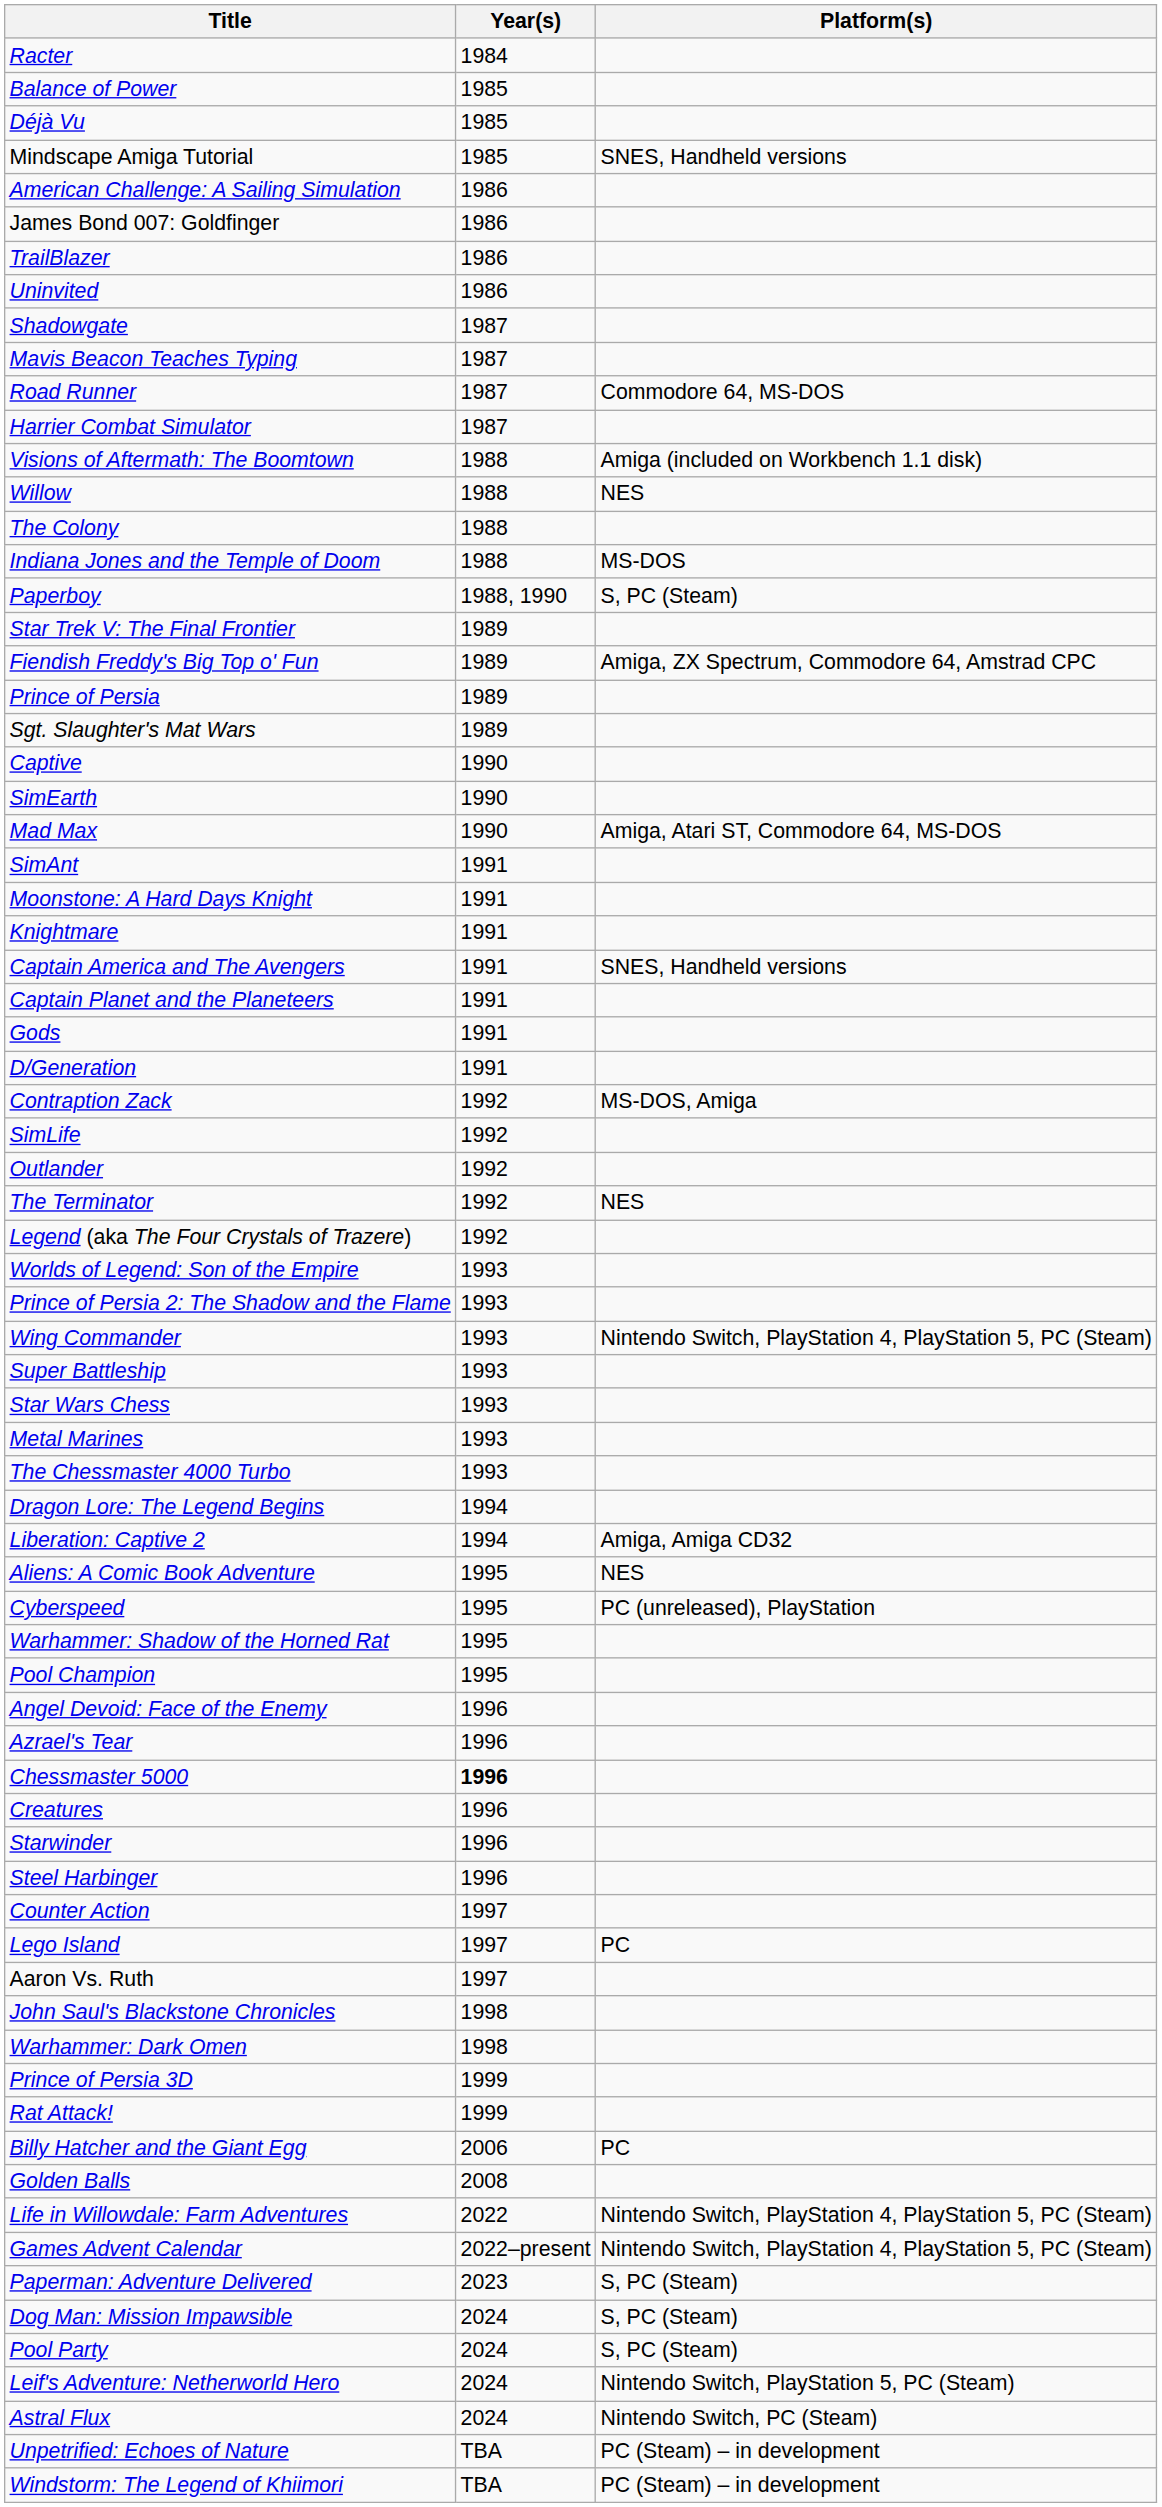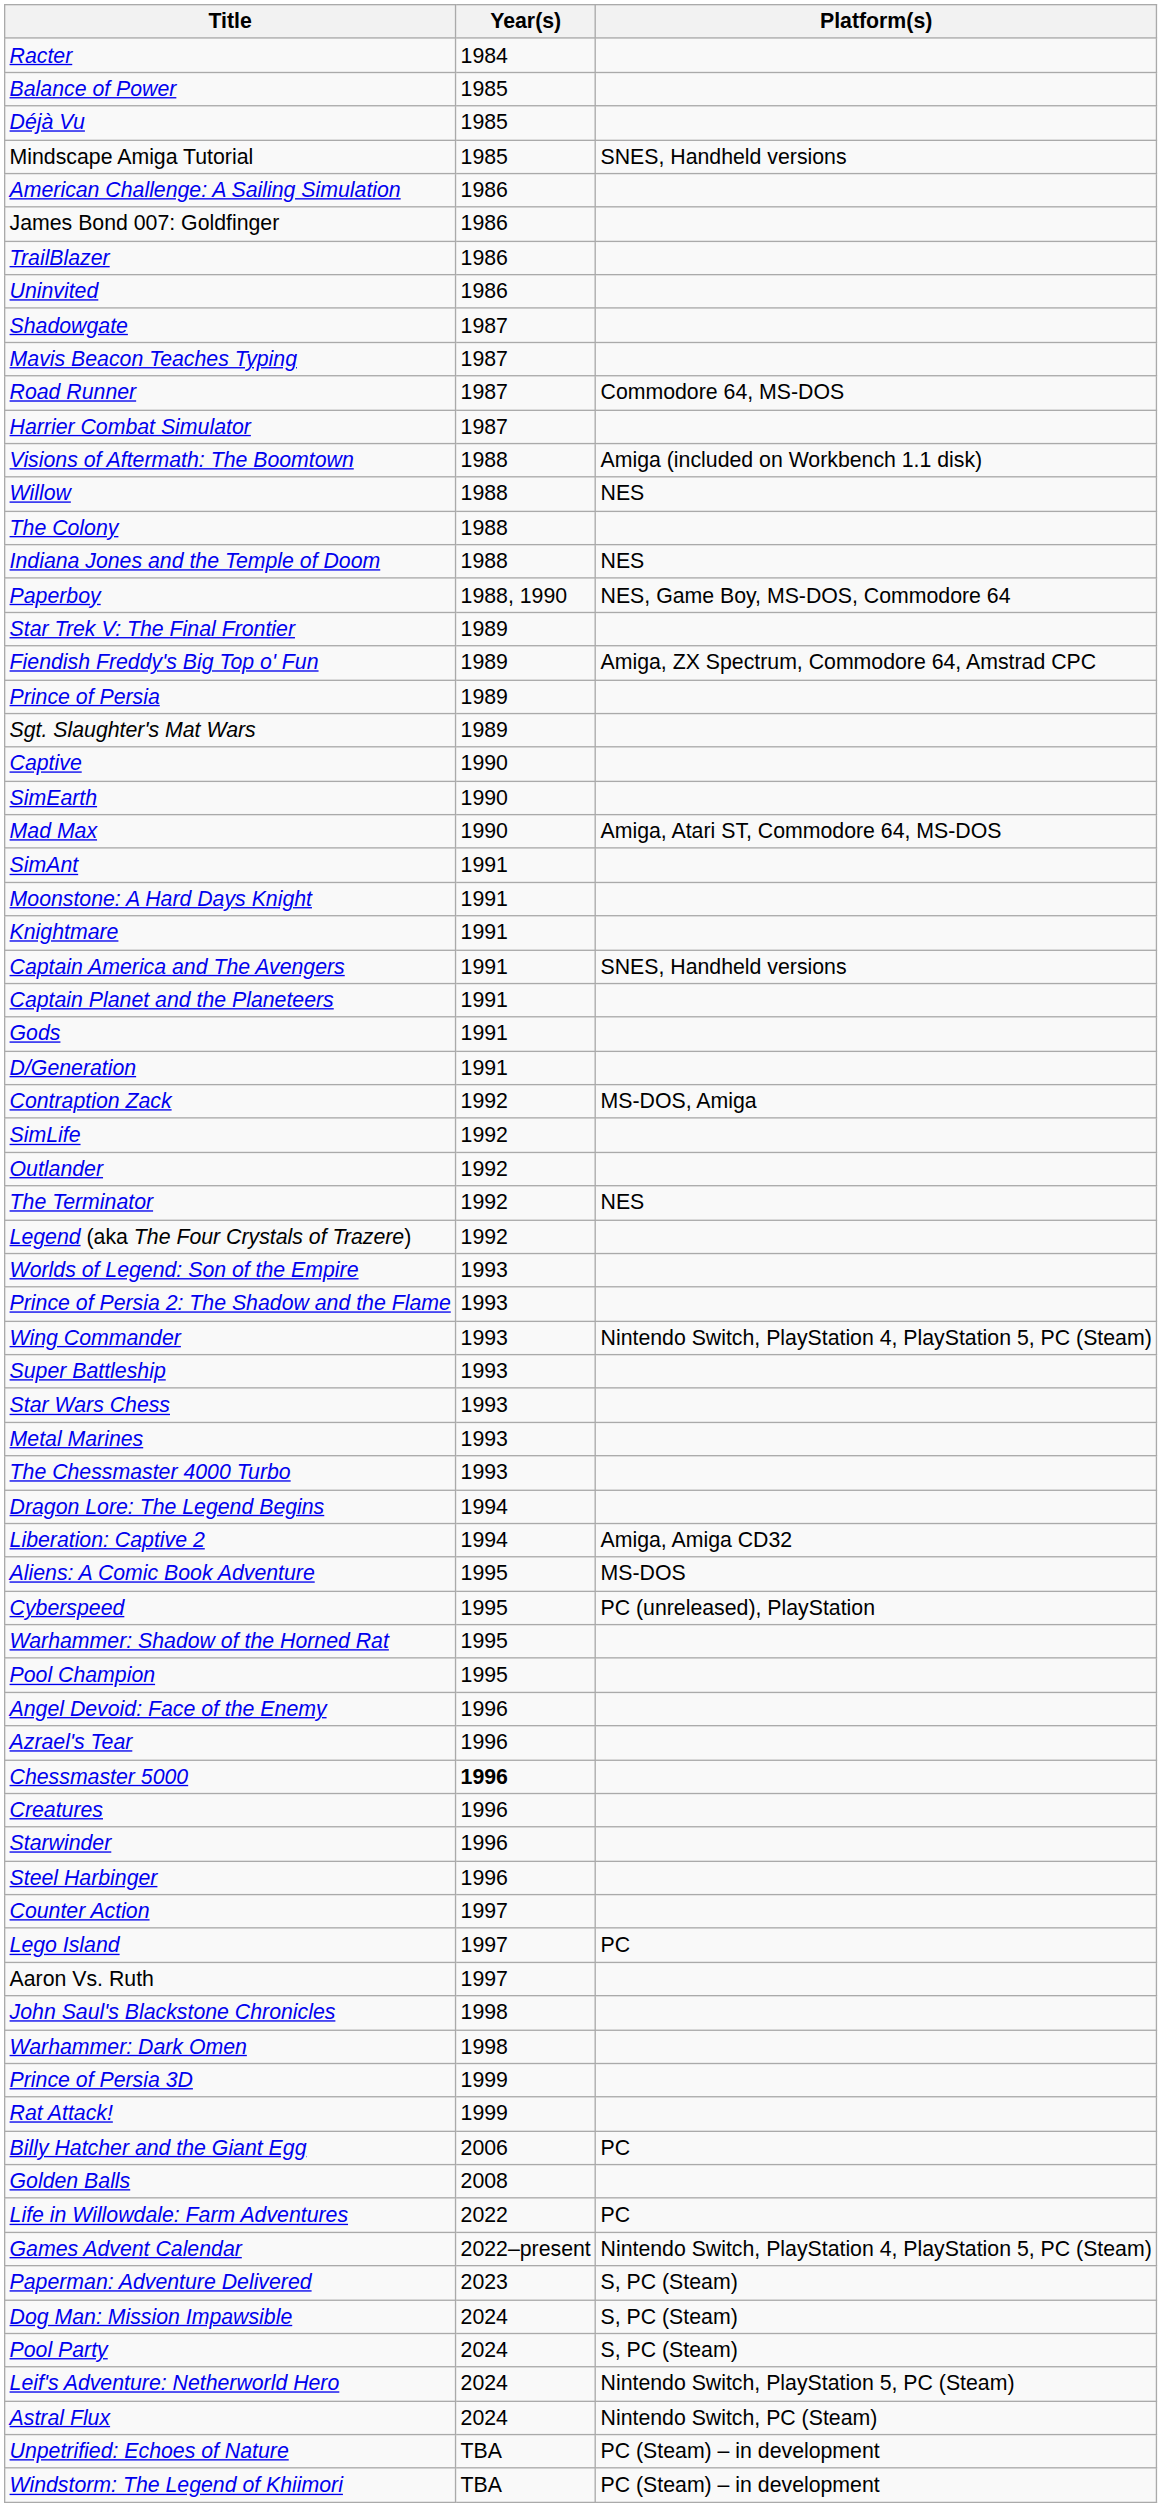 <table class="wikitable sortable">
 <tr>
 <th>Title</th>
 <th>Year(s)</th>
 <th>Platform(s)</th>
 </tr>
 <tr>
 <td><em><a href='#'>Racter</a></em></td>
 <td>1984</td>
 <td></td>
 </tr>
 <tr>
 <td><em><a href='#'>Balance of Power</a></em></td>
 <td>1985</td>
 <td></td>
 </tr>
 <tr>
 <td><em><a href='#'>Déjà Vu</a></em></td>
 <td>1985</td>
 <td></td>
 </tr>
 <tr>
 <td>Mindscape Amiga Tutorial</td>
 <td>1985</td>
 <td>SNES, Handheld versions</td>
 </tr>
 <tr>
 <td><em><a href='#'>American Challenge: A Sailing Simulation</a></em></td>
 <td>1986</td>
 <td></td>
 </tr>
 <tr>
 <td>James Bond 007: Goldfinger</td>
 <td>1986</td>
 <td></td>
 </tr>
 <tr>
 <td><em><a href='#'>TrailBlazer</a></em></td>
 <td>1986</td>
 <td></td>
 </tr>
 <tr>
 <td><em><a href='#'>Uninvited</a></em></td>
 <td>1986</td>
 <td></td>
 </tr>
 <tr>
 <td><em><a href='#'>Shadowgate</a></em></td>
 <td>1987</td>
 <td></td>
 </tr>
 <tr>
 <td><em><a href='#'>Mavis Beacon Teaches Typing</a></em></td>
 <td>1987</td>
 <td></td>
 </tr>
 <tr>
 <td><em><a href='#'>Road Runner</a></em></td>
 <td>1987</td>
 <td>Commodore 64, MS-DOS</td>
 </tr>
 <tr>
 <td><em><a href='#'>Harrier Combat Simulator</a></em></td>
 <td>1987</td>
 <td></td>
 </tr>
 <tr>
 <td><em><a href='#'>Visions of Aftermath: The Boomtown</a></em></td>
 <td>1988</td>
 <td>Amiga (included on Workbench 1.1 disk)</td>
 </tr>
 <tr>
 <td><em><a href='#'>Willow</a></em></td>
 <td>1988</td>
 <td>NES</td>
 </tr>
 <tr>
 <td><em><a href='#'>The Colony</a></em></td>
 <td>1988</td>
 <td></td>
 </tr>
 <tr>
 <td><em><a href='#'>Indiana Jones and the Temple of Doom</a></em></td>
 <td>1988</td>
-<td>MS-DOS</td>
+<td>NES</td>
 </tr>
 <tr>
 <td><em><a href='#'>Paperboy</a></em></td>
 <td>1988, 1990</td>
-<td Nintendo Switch, PlayStation 4, PlayStation 5, Xbox Series X>S, PC (Steam)</td>
+<td>NES, Game Boy, MS-DOS, Commodore 64</td>
 </tr>
 <tr>
 <td><em><a href='#'>Star Trek V: The Final Frontier</a></em></td>
 <td>1989</td>
 <td></td>
 </tr>
 <tr>
 <td><em><a href='#'>Fiendish Freddy's Big Top o' Fun</a></em></td>
 <td>1989</td>
 <td>Amiga, ZX Spectrum, Commodore 64, Amstrad CPC</td>
 </tr>
 <tr>
 <td><em><a href='#'>Prince of Persia</a></em></td>
 <td>1989</td>
 <td></td>
 </tr>
 <tr>
 <td><em>Sgt. Slaughter's Mat Wars</em></td>
 <td>1989</td>
 <td></td>
 </tr>
 <tr>
 <td><em><a href='#'>Captive</a></em></td>
 <td>1990</td>
 <td></td>
 </tr>
 <tr>
 <td><em><a href='#'>SimEarth</a></em></td>
 <td>1990</td>
 <td></td>
 </tr>
 <tr>
 <td><em><a href='#'>Mad Max</a></em></td>
 <td>1990</td>
 <td>Amiga, Atari ST, Commodore 64, MS-DOS</td>
 </tr>
 <tr>
 <td><em><a href='#'>SimAnt</a></em></td>
 <td>1991</td>
 <td></td>
 </tr>
 <tr>
 <td><em><a href='#'>Moonstone: A Hard Days Knight</a></em></td>
 <td>1991</td>
 <td></td>
 </tr>
 <tr>
 <td><em><a href='#'>Knightmare</a></em></td>
 <td>1991</td>
 <td></td>
 </tr>
 <tr>
 <td><em><a href='#'>Captain America and The Avengers</a></em></td>
 <td>1991</td>
 <td>SNES, Handheld versions</td>
 </tr>
 <tr>
 <td><em><a href='#'>Captain Planet and the Planeteers</a></em></td>
 <td>1991</td>
 <td></td>
 </tr>
 <tr>
 <td><em><a href='#'>Gods</a></em></td>
 <td>1991</td>
 <td></td>
 </tr>
 <tr>
 <td><em><a href='#'>D/Generation</a></em></td>
 <td>1991</td>
 <td></td>
 </tr>
 <tr>
 <td><em><a href='#'>Contraption Zack</a></em></td>
 <td>1992</td>
 <td>MS-DOS, Amiga</td>
 </tr>
 <tr>
 <td><em><a href='#'>SimLife</a></em></td>
 <td>1992</td>
 <td></td>
 </tr>
 <tr>
 <td><em><a href='#'>Outlander</a></em></td>
 <td>1992</td>
 <td></td>
 </tr>
 <tr>
 <td><em><a href='#'>The Terminator</a></em></td>
 <td>1992</td>
 <td>NES</td>
 </tr>
 <tr>
 <td><em><a href='#'>Legend</a></em> (aka <em>The Four Crystals of Trazere</em>)</td>
 <td>1992</td>
 <td></td>
 </tr>
 <tr>
 <td><em><a href='#'>Worlds of Legend: Son of the Empire</a></em></td>
 <td>1993</td>
 <td></td>
 </tr>
 <tr>
 <td><em><a href='#'>Prince of Persia 2: The Shadow and the Flame</a></em></td>
 <td>1993</td>
 <td></td>
 </tr>
 <tr>
 <td><em><a href='#'>Wing Commander</a></em></td>
 <td>1993</td>
 <td>Nintendo Switch, PlayStation 4, PlayStation 5, PC (Steam)</td>
 </tr>
 <tr>
 <td><em><a href='#'>Super Battleship</a></em></td>
 <td>1993</td>
 <td></td>
 </tr>
 <tr>
 <td><em><a href='#'>Star Wars Chess</a></em></td>
 <td>1993</td>
 <td></td>
 </tr>
 <tr>
 <td><em><a href='#'>Metal Marines</a></em></td>
 <td>1993</td>
 <td></td>
 </tr>
 <tr>
 <td><em><a href='#'>The Chessmaster 4000 Turbo</a></em></td>
 <td>1993</td>
 <td></td>
 </tr>
 <tr>
 <td><em><a href='#'>Dragon Lore: The Legend Begins</a></em></td>
 <td>1994</td>
 <td></td>
 </tr>
 <tr>
 <td><em><a href='#'>Liberation: Captive 2</a></em></td>
 <td>1994</td>
 <td>Amiga, Amiga CD32</td>
 </tr>
 <tr>
 <td><em><a href='#'>Aliens: A Comic Book Adventure</a></em></td>
 <td>1995</td>
-<td>NES</td>
+<td>MS-DOS</td>
 </tr>
 <tr>
 <td><em><a href='#'>Cyberspeed</a></em></td>
 <td>1995</td>
 <td>PC (unreleased), PlayStation</td>
 </tr>
 <tr>
 <td><em><a href='#'>Warhammer: Shadow of the Horned Rat</a></em></td>
 <td>1995</td>
 <td></td>
 </tr>
 <tr>
 <td><em><a href='#'>Pool Champion</a></em></td>
 <td>1995</td>
 <td></td>
 </tr>
 <tr>
 <td><em><a href='#'>Angel Devoid: Face of the Enemy</a></em></td>
 <td>1996</td>
 <td></td>
 </tr>
 <tr>
 <td><em><a href='#'>Azrael's Tear</a></em></td>
 <td>1996</td>
 <td></td>
 </tr>
 <tr>
 <td><em><a href='#'>Chessmaster 5000</a></em></td>
 <td><strong>1996</strong></td>
 <td></td>
 </tr>
 <tr>
 <td><em><a href='#'>Creatures</a></em></td>
 <td>1996</td>
 <td></td>
 </tr>
 <tr>
 <td><em><a href='#'>Starwinder</a></em></td>
 <td>1996</td>
 <td></td>
 </tr>
 <tr>
 <td><em><a href='#'>Steel Harbinger</a></em></td>
 <td>1996</td>
 <td></td>
 </tr>
 <tr>
 <td><em><a href='#'>Counter Action</a></em></td>
 <td>1997</td>
 <td></td>
 </tr>
 <tr>
 <td><em><a href='#'>Lego Island</a></em></td>
 <td>1997</td>
 <td>PC</td>
 </tr>
 <tr>
 <td>Aaron Vs. Ruth</td>
 <td>1997</td>
 <td></td>
 </tr>
 <tr>
 <td><em><a href='#'>John Saul's Blackstone Chronicles</a></em></td>
 <td>1998</td>
 <td></td>
 </tr>
 <tr>
 <td><em><a href='#'>Warhammer: Dark Omen</a></em></td>
 <td>1998</td>
 <td></td>
 </tr>
 <tr>
 <td><em><a href='#'>Prince of Persia 3D</a></em></td>
 <td>1999</td>
 <td></td>
 </tr>
 <tr>
 <td><em><a href='#'>Rat Attack!</a></em></td>
 <td>1999</td>
 <td></td>
 </tr>
 <tr>
 <td><em><a href='#'>Billy Hatcher and the Giant Egg</a></em></td>
 <td>2006</td>
 <td>PC</td>
 </tr>
 <tr>
 <td><em><a href='#'>Golden Balls</a></em></td>
 <td>2008</td>
 <td></td>
 </tr>
 <tr>
 <td><em><a href='#'>Life in Willowdale: Farm Adventures</a></em></td>
 <td>2022</td>
-<td>Nintendo Switch, PlayStation 4, PlayStation 5, PC (Steam)</td>
+<td>PC</td>
 </tr>
 <tr>
 <td><em><a href='#'>Games Advent Calendar</a></em></td>
 <td>2022–present</td>
 <td>Nintendo Switch, PlayStation 4, PlayStation 5, PC (Steam)</td>
 </tr>
 <tr>
 <td><em><a href='#'>Paperman: Adventure Delivered</a></em></td>
 <td>2023</td>
 <td Nintendo Switch, PlayStation 4, PlayStation 5, Xbox One, Xbox Series X>S, PC (Steam)</td>
 </tr>
 <tr>
 <td><em><a href='#'>Dog Man: Mission Impawsible</a></em></td>
 <td>2024</td>
 <td Nintendo Switch, PlayStation 4, PlayStation 5, Xbox Series X>S, PC (Steam)</td>
 </tr>
 <tr>
 <td><em><a href='#'>Pool Party</a></em></td>
 <td>2024</td>
 <td Nintendo Switch, PlayStation 4, PlayStation 5, Xbox Series X>S, PC (Steam)</td>
 </tr>
 <tr>
 <td><em><a href='#'>Leif's Adventure: Netherworld Hero</a></em></td>
 <td>2024</td>
 <td>Nintendo Switch, PlayStation 5, PC (Steam)</td>
 </tr>
 <tr>
 <td><em><a href='#'>Astral Flux</a></em></td>
 <td>2024</td>
 <td>Nintendo Switch, PC (Steam)</td>
 </tr>
 <tr>
 <td><em><a href='#'>Unpetrified: Echoes of Nature</a></em></td>
 <td>TBA</td>
 <td>PC (Steam) – in development</td>
 </tr>
 <tr>
 <td><em><a href='#'>Windstorm: The Legend of Khiimori</a></em></td>
 <td>TBA</td>
 <td>PC (Steam) – in development</td>
 </tr>
 </table>
